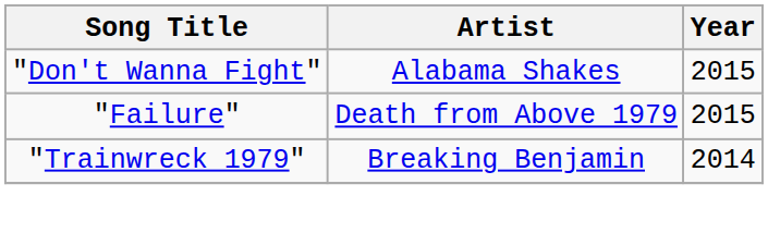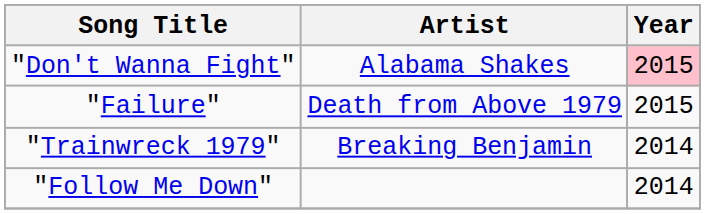 <table class="wikitable sortable" style="text-align:center;">
 <tr>
 <th>Song Title</th>
 <th>Artist</th>
 <th>Year</th>
 </tr>
 <tr>
 <td>"<a href='#'>Don't Wanna Fight</a>"</td>
 <td><a href='#'>Alabama Shakes</a></td>
-<td>2015</td>
+<td style="background: pink;">2015</td>
 </tr>
 <tr>
 <td>"<a href='#'>Failure</a>"</td>
 <td><a href='#'>Death from Above 1979</a></td>
 <td>2015</td>
 </tr>
 <tr>
 <td>"<a href='#'>Trainwreck 1979</a>"</td>
 <td><a href='#'>Breaking Benjamin</a></td>
 <td>2014</td>
 </tr>
 <tr>
+<td>"<a href='#'>Follow Me Down</a>"</td>
+<td></td>
+<td>2014</td>
+</tr>
+<tr>
 </tr>
 </table>
